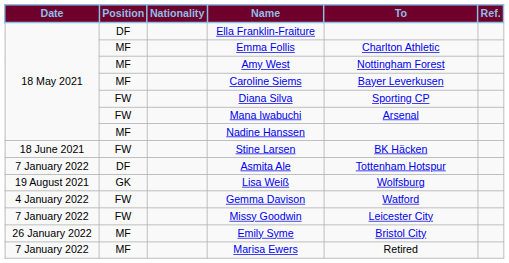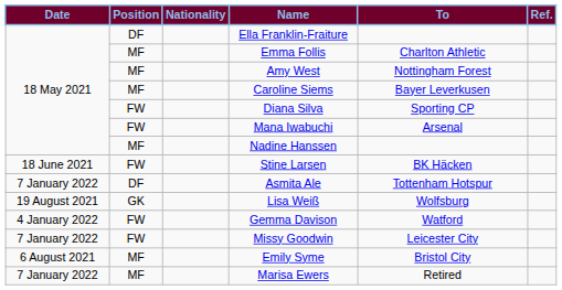 <table class="wikitable" style="text-align:center; font-size:90%; ">
 <tr>
 <th style="background:#6F002B; color:#8DBEE7;border:2px solid #8DBEE7; width:120px;">Date</th>
 <th style="background:#6F002B; color:#8DBEE7;border:2px solid #8DBEE7; width:50px;">Position</th>
 <th style="background:#6F002B; color:#8DBEE7;border:2px solid #8DBEE7; width:50px;">Nationality</th>
 <th style="background:#6F002B; color:#8DBEE7;border:2px solid #8DBEE7; width:150px;">Name</th>
 <th style="background:#6F002B; color:#8DBEE7;border:2px solid #8DBEE7; width:200px;">To</th>
 <th style="background:#6F002B; color:#8DBEE7;border:2px solid #8DBEE7; width:25px;">Ref.</th>
 </tr>
 <tr>
 <td rowspan="7">18 May 2021</td>
 <td>DF</td>
 <td></td>
 <td><a href='#'>Ella Franklin-Fraiture</a></td>
 <td></td>
 <td></td>
 </tr>
 <tr>
 <td>MF</td>
 <td></td>
 <td><a href='#'>Emma Follis</a></td>
 <td> <a href='#'>Charlton Athletic</a></td>
 <td></td>
 </tr>
 <tr>
 <td>MF</td>
 <td></td>
 <td><a href='#'>Amy West</a></td>
 <td> <a href='#'>Nottingham Forest</a></td>
 <td></td>
 </tr>
 <tr>
 <td>MF</td>
 <td></td>
 <td><a href='#'>Caroline Siems</a></td>
 <td> <a href='#'>Bayer Leverkusen</a></td>
 <td></td>
 </tr>
 <tr>
 <td>FW</td>
 <td></td>
 <td><a href='#'>Diana Silva</a></td>
 <td> <a href='#'>Sporting CP</a></td>
 <td></td>
 </tr>
 <tr>
 <td>FW</td>
 <td></td>
 <td><a href='#'>Mana Iwabuchi</a></td>
 <td> <a href='#'>Arsenal</a></td>
 <td></td>
 </tr>
 <tr>
 <td>MF</td>
 <td></td>
 <td><a href='#'>Nadine Hanssen</a></td>
 <td></td>
 <td></td>
 </tr>
 <tr>
 <td>18 June 2021</td>
 <td>FW</td>
 <td></td>
 <td><a href='#'>Stine Larsen</a></td>
 <td> <a href='#'>BK Häcken</a></td>
 <td></td>
 </tr>
 <tr>
 <td>7 January 2022</td>
 <td>DF</td>
 <td></td>
 <td><a href='#'>Asmita Ale</a></td>
 <td> <a href='#'>Tottenham Hotspur</a></td>
 <td></td>
 </tr>
 <tr>
 <td>19 August 2021</td>
 <td>GK</td>
 <td></td>
 <td><a href='#'>Lisa Weiß</a></td>
 <td> <a href='#'>Wolfsburg</a></td>
 <td></td>
 </tr>
 <tr>
 <td>4 January 2022</td>
 <td>FW</td>
 <td></td>
 <td><a href='#'>Gemma Davison</a></td>
 <td> <a href='#'>Watford</a></td>
 <td></td>
 </tr>
 <tr>
 <td>7 January 2022</td>
 <td>FW</td>
 <td></td>
 <td><a href='#'>Missy Goodwin</a></td>
 <td> <a href='#'>Leicester City</a></td>
 <td></td>
 </tr>
 <tr>
-<td>26 January 2022</td>
+<td>6 August 2021</td>
 <td>MF</td>
 <td></td>
 <td><a href='#'>Emily Syme</a></td>
 <td> <a href='#'>Bristol City</a></td>
 <td></td>
 </tr>
 <tr>
 <td>7 January 2022</td>
 <td>MF</td>
 <td></td>
 <td><a href='#'>Marisa Ewers</a></td>
 <td>Retired</td>
 <td></td>
 </tr>
 </table>
